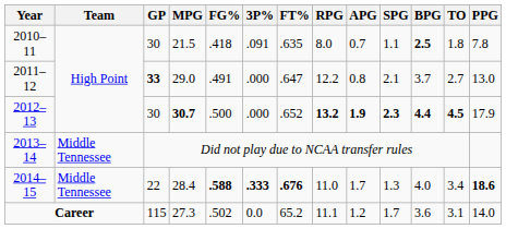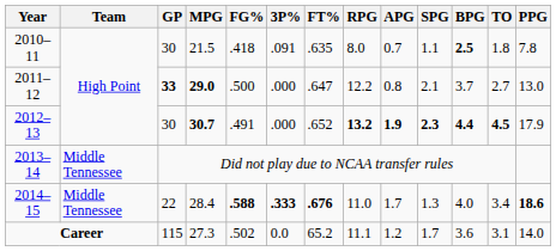 <table class="wikitable">
 <tr>
 <th>Year</th>
 <th>Team</th>
 <th>GP</th>
 <th>MPG</th>
 <th>FG%</th>
 <th>3P%</th>
 <th>FT%</th>
 <th>RPG</th>
 <th>APG</th>
 <th>SPG</th>
 <th>BPG</th>
 <th>TO</th>
 <th>PPG</th>
 </tr>
 <tr>
 <td width="10%" style="text-align:center;">2010–11</td>
 <td style="text-align:center;" rowspan=3><a href='#'>High Point</a></td>
 <td>30</td>
 <td>21.5</td>
 <td>.418</td>
 <td>.091</td>
 <td>.635</td>
 <td>8.0</td>
 <td>0.7</td>
 <td>1.1</td>
 <td><strong>2.5</strong></td>
 <td>1.8</td>
 <td>7.8</td>
 </tr>
 <tr>
 <td style="text-align:center;">2011–12</td>
 <td><strong>33</strong></td>
-<td>29.0</td>
-<td>.491</td>
+<td><strong>29.0</strong></td>
+<td>.500</td>
 <td>.000</td>
 <td>.647</td>
 <td>12.2</td>
 <td>0.8</td>
 <td>2.1</td>
 <td>3.7</td>
 <td>2.7</td>
 <td>13.0</td>
 </tr>
 <tr>
 <td style="text-align:center;"><a href='#'>2012–13</a></td>
 <td>30</td>
 <td><strong>30.7</strong></td>
-<td>.500</td>
+<td>.491</td>
 <td>.000</td>
 <td>.652</td>
 <td><strong>13.2</strong></td>
 <td><strong>1.9</strong></td>
 <td><strong>2.3</strong></td>
 <td><strong>4.4</strong></td>
 <td><strong>4.5</strong></td>
 <td>17.9</td>
 </tr>
 <tr>
 <td style="text-align:center;"><a href='#'>2013–14</a></td>
 <td><a href='#'>Middle Tennessee</a></td>
 <td style="text-align:center;" colspan=10><em>Did not play due to NCAA transfer rules</em></td>
 </tr>
 <tr>
 <td style="text-align:center;"><a href='#'>2014–15</a></td>
 <td><a href='#'>Middle Tennessee</a></td>
 <td>22</td>
 <td>28.4</td>
 <td><strong>.588</strong></td>
 <td><strong>.333</strong></td>
 <td><strong>.676</strong></td>
 <td>11.0</td>
 <td>1.7</td>
 <td>1.3</td>
 <td>4.0</td>
 <td>3.4</td>
 <td><strong>18.6</strong></td>
 </tr>
 <tr>
 <td style="text-align:center;" colspan=2><strong>Career</strong></td>
 <td>115</td>
 <td>27.3</td>
 <td>.502</td>
 <td>0.0</td>
 <td>65.2</td>
 <td>11.1</td>
 <td>1.2</td>
 <td>1.7</td>
 <td>3.6</td>
 <td>3.1</td>
 <td>14.0</td>
 </tr>
 </table>
